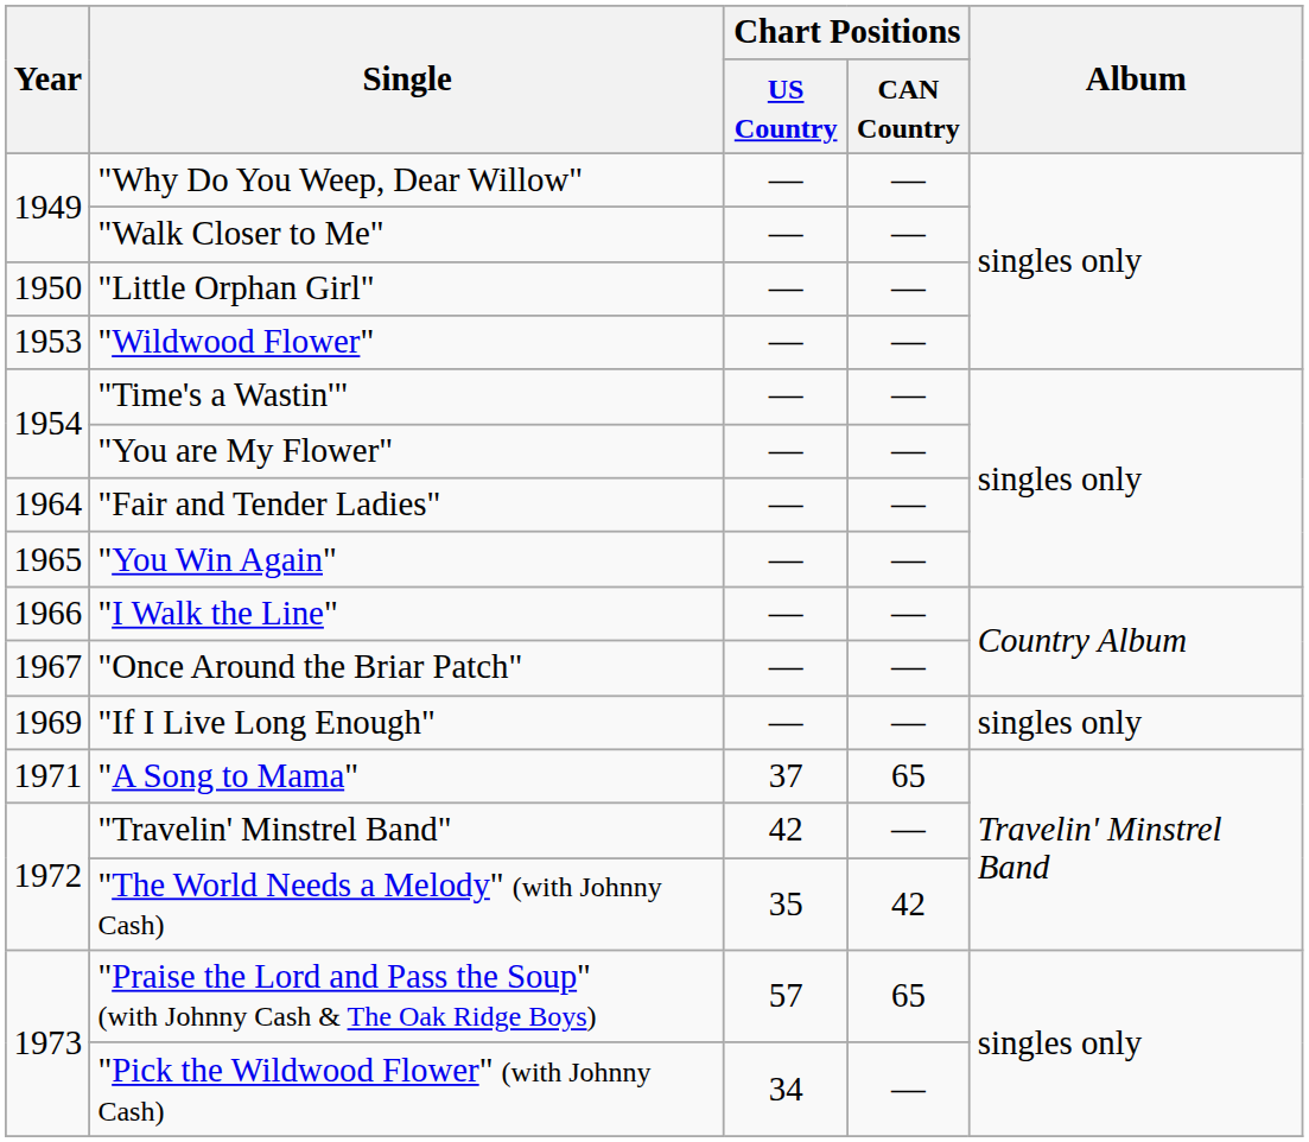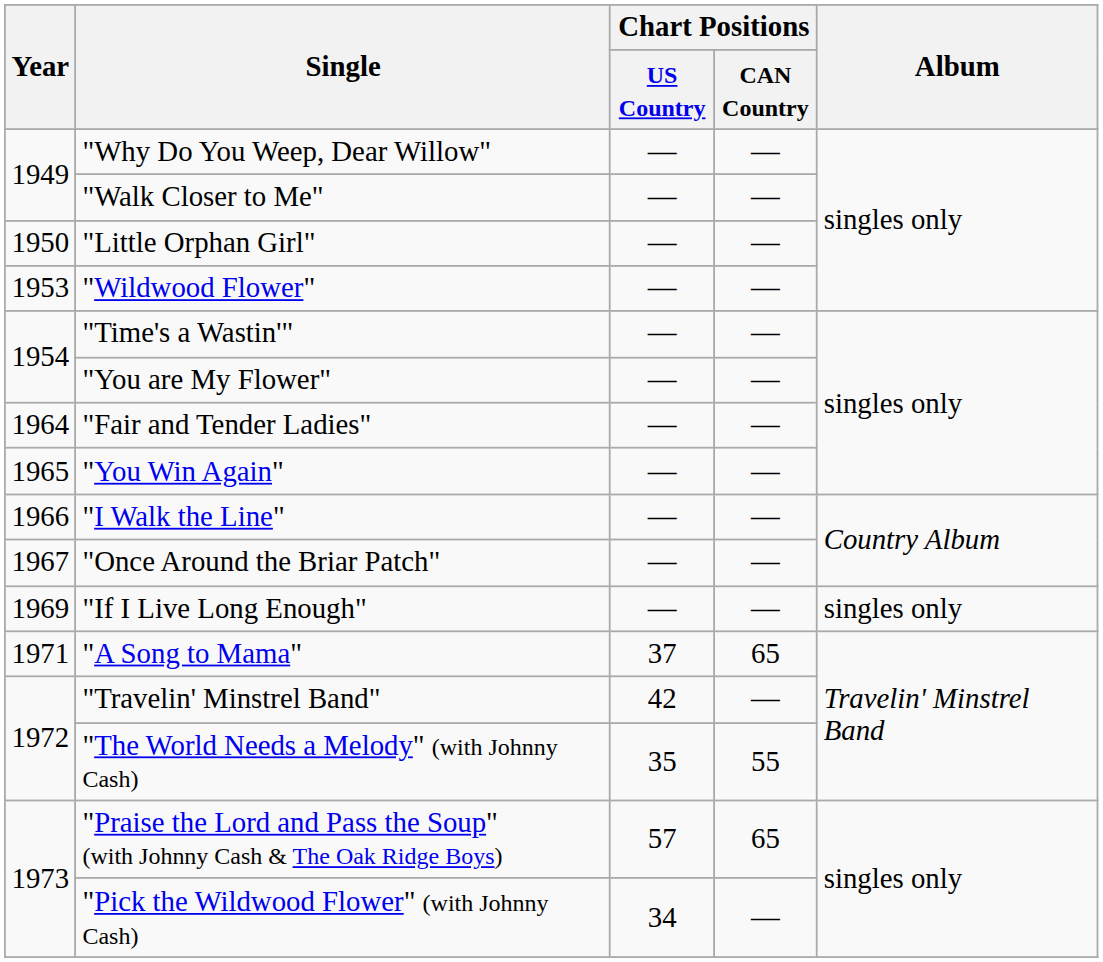 <table class="wikitable">
 <tr>
 <th rowspan="2">Year</th>
 <th rowspan="2">Single</th>
 <th colspan="2">Chart Positions</th>
 <th rowspan="2">Album</th>
 </tr>
 <tr>
 <th width="50"><small><a href='#'>US Country</a></small></th>
 <th width="50"><small>CAN Country</small></th>
 </tr>
 <tr>
 <td rowspan="2">1949</td>
 <td>"Why Do You Weep, Dear Willow"</td>
 <td align="center">—</td>
 <td align="center">—</td>
 <td rowspan="4">singles only</td>
 </tr>
 <tr>
 <td>"Walk Closer to Me"</td>
 <td align="center">—</td>
 <td align="center">—</td>
 </tr>
 <tr>
 <td>1950</td>
 <td>"Little Orphan Girl"</td>
 <td align="center">—</td>
 <td align="center">—</td>
 </tr>
 <tr>
 <td>1953</td>
 <td>"<a href='#'>Wildwood Flower</a>"</td>
 <td align="center">—</td>
 <td align="center">—</td>
 </tr>
 <tr>
 <td rowspan="2">1954</td>
 <td>"Time's a Wastin'"</td>
 <td align="center">—</td>
 <td align="center">—</td>
 <td rowspan="4">singles only</td>
 </tr>
 <tr>
 <td>"You are My Flower"</td>
 <td align="center">—</td>
 <td align="center">—</td>
 </tr>
 <tr>
 <td>1964</td>
 <td>"Fair and Tender Ladies"</td>
 <td align="center">—</td>
 <td align="center">—</td>
 </tr>
 <tr>
 <td>1965</td>
 <td>"<a href='#'>You Win Again</a>"</td>
 <td align="center">—</td>
 <td align="center">—</td>
 </tr>
 <tr>
 <td>1966</td>
 <td>"<a href='#'>I Walk the Line</a>"</td>
 <td align="center">—</td>
 <td align="center">—</td>
 <td rowspan="2"><em>Country Album</em></td>
 </tr>
 <tr>
 <td>1967</td>
 <td>"Once Around the Briar Patch"</td>
 <td align="center">—</td>
 <td align="center">—</td>
 </tr>
 <tr>
 <td>1969</td>
 <td>"If I Live Long Enough"</td>
 <td align="center">—</td>
 <td align="center">—</td>
 <td rowspan="1">singles only</td>
 </tr>
 <tr>
 <td>1971</td>
 <td>"<a href='#'>A Song to Mama</a>"</td>
 <td align="center">37</td>
 <td align="center">65</td>
 <td rowspan="3"><em>Travelin' Minstrel Band</em></td>
 </tr>
 <tr>
 <td rowspan="2">1972</td>
 <td>"Travelin' Minstrel Band"</td>
 <td align="center">42</td>
 <td align="center">—</td>
 </tr>
 <tr>
 <td>"<a href='#'>The World Needs a Melody</a>" <small>(with Johnny Cash)</small></td>
 <td align="center">35</td>
-<td align="center">42</td>
+<td align="center">55</td>
 </tr>
 <tr>
 <td rowspan="2">1973</td>
 <td>"<a href='#'>Praise the Lord and Pass the Soup</a>"<br><small>(with Johnny Cash & <a href='#'>The Oak Ridge Boys</a>)</small></td>
 <td align="center">57</td>
 <td align="center">65</td>
 <td rowspan="2">singles only</td>
 </tr>
 <tr>
 <td>"<a href='#'>Pick the Wildwood Flower</a>" <small>(with Johnny Cash)</small></td>
 <td align="center">34</td>
 <td align="center">—</td>
 </tr>
 </table>
